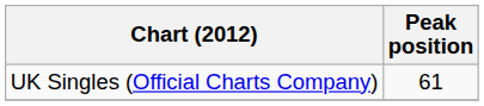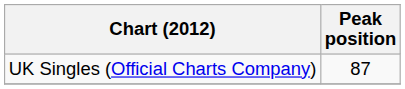 <table class="wikitable sortable">
 <tr>
 <th scope="col">Chart (2012)</th>
 <th scope="col">Peak<br>position</th>
 </tr>
 <tr>
 <td>UK Singles (<a href='#'>Official Charts Company</a>)</td>
-<td style="text-align:center;">61</td>
+<td style="text-align:center;">87</td>
 </tr>
 <tr>
 </tr>
 </table>
